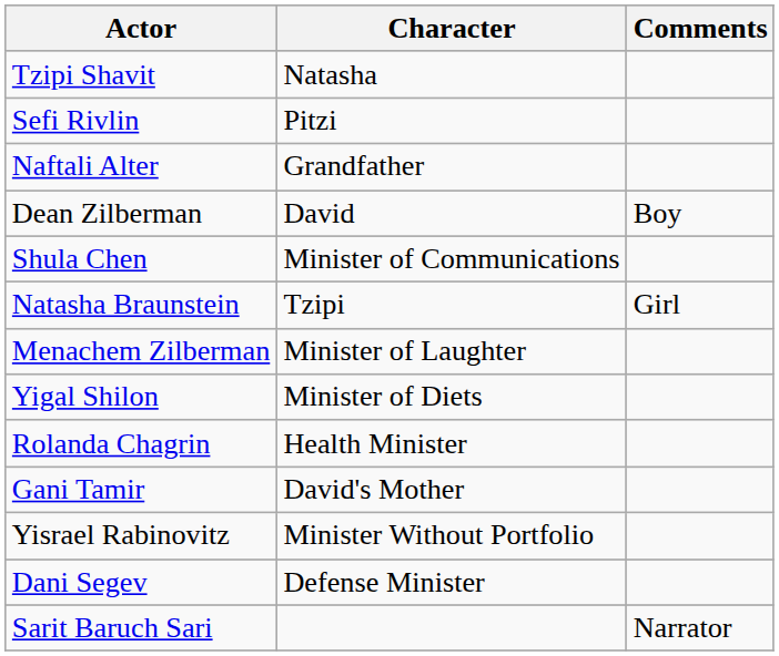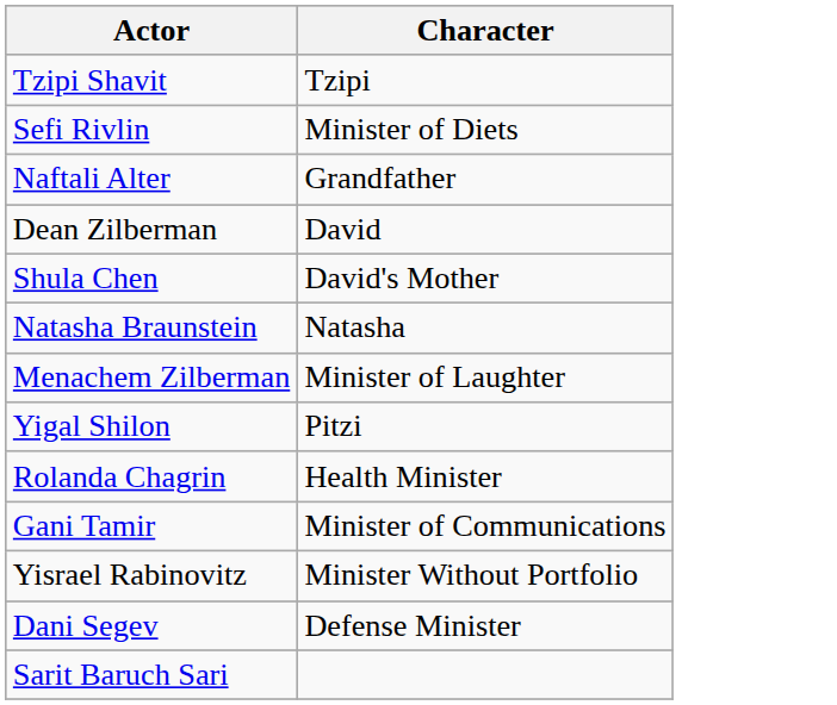 <table class="wikitable">
 <tr>
 <th>Actor</th>
 <th>Character</th>
-<th>Comments</th>
 </tr>
 <tr>
 <td><a href='#'>Tzipi Shavit</a></td>
-<td>Natasha</td>
-<td></td>
+<td>Tzipi</td>
 </tr>
 <tr>
 <td><a href='#'>Sefi Rivlin</a></td>
-<td>Pitzi</td>
-<td></td>
+<td>Minister of Diets</td>
 </tr>
 <tr>
 <td><a href='#'>Naftali Alter</a></td>
 <td>Grandfather</td>
-<td></td>
 </tr>
 <tr>
 <td>Dean Zilberman</td>
 <td>David</td>
-<td>Boy</td>
 </tr>
 <tr>
 <td><a href='#'>Shula Chen</a></td>
-<td>Minister of Communications</td>
-<td></td>
+<td>David's Mother</td>
 </tr>
 <tr>
 <td><a href='#'> Natasha Braunstein</a></td>
-<td>Tzipi</td>
-<td>Girl</td>
+<td>Natasha</td>
 </tr>
 <tr>
 <td><a href='#'>Menachem Zilberman</a></td>
 <td>Minister of Laughter</td>
-<td></td>
 </tr>
 <tr>
 <td><a href='#'>Yigal Shilon</a></td>
-<td>Minister of Diets</td>
-<td></td>
+<td>Pitzi</td>
 </tr>
 <tr>
 <td><a href='#'>Rolanda Chagrin</a></td>
 <td>Health Minister</td>
-<td></td>
 </tr>
 <tr>
 <td><a href='#'>Gani Tamir</a></td>
-<td>David's Mother</td>
-<td></td>
+<td>Minister of Communications</td>
 </tr>
 <tr>
 <td>Yisrael Rabinovitz</td>
 <td>Minister Without Portfolio</td>
-<td></td>
 </tr>
 <tr>
 <td><a href='#'>Dani Segev</a></td>
 <td>Defense Minister</td>
-<td></td>
 </tr>
 <tr>
 <td><a href='#'>Sarit Baruch Sari</a></td>
 <td></td>
-<td>Narrator</td>
 </tr>
 </table>
